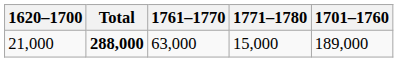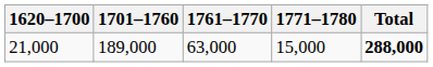 <table class="wikitable">
 <tr>
 <th>1620–1700</th>
-<th>Total</th>
+<th>1701–1760</th>
 <th>1761–1770</th>
 <th>1771–1780</th>
-<th>1701–1760</th>
+<th>Total</th>
 </tr>
 <tr>
 <td>21,000</td>
-<td><strong>288,000</strong></td>
+<td>189,000</td>
 <td>63,000</td>
 <td>15,000</td>
-<td>189,000</td>
+<td><strong>288,000</strong></td>
 </tr>
 </table>
